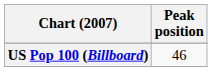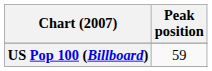 <table class="wikitable plainrowheaders sortable" style="text-align:center;">
 <tr>
 <th scope="col">Chart (2007)</th>
 <th scope="col">Peak<br>position</th>
 </tr>
 <tr>
 </tr>
 <tr>
 </tr>
 <tr>
 </tr>
 <tr>
 </tr>
 <tr>
 </tr>
 <tr>
 </tr>
 <tr>
 </tr>
 <tr>
 </tr>
 <tr>
 </tr>
 <tr>
 </tr>
 <tr>
 </tr>
 <tr>
 <th scope="row">US <a href='#'>Pop 100</a> (<em><a href='#'>Billboard</a></em>)</th>
-<td>46</td>
+<td>59</td>
 </tr>
 <tr>
 </tr>
 </table>
